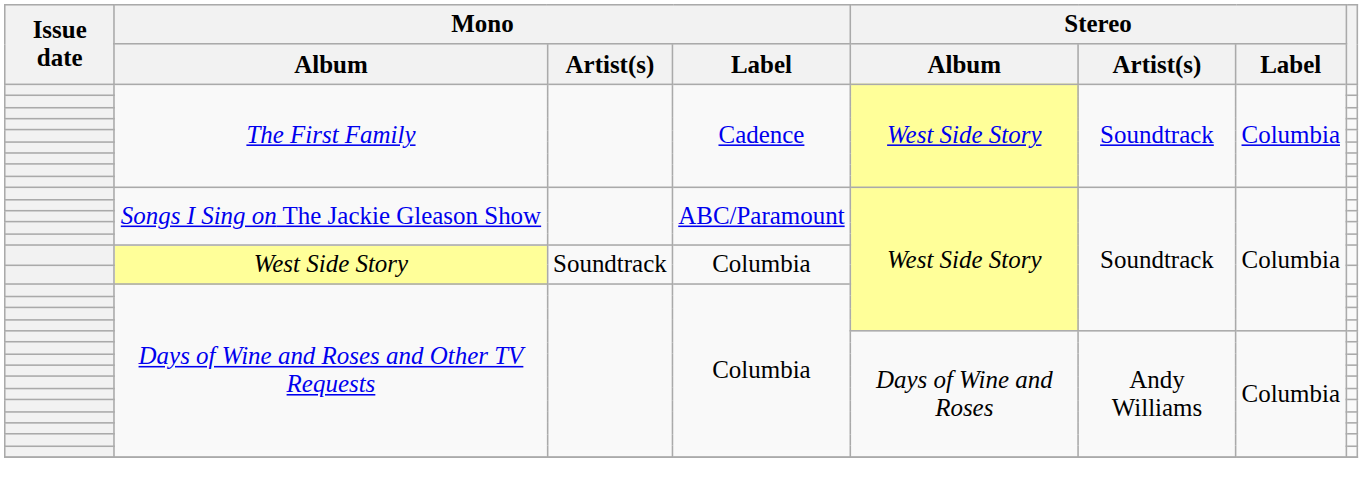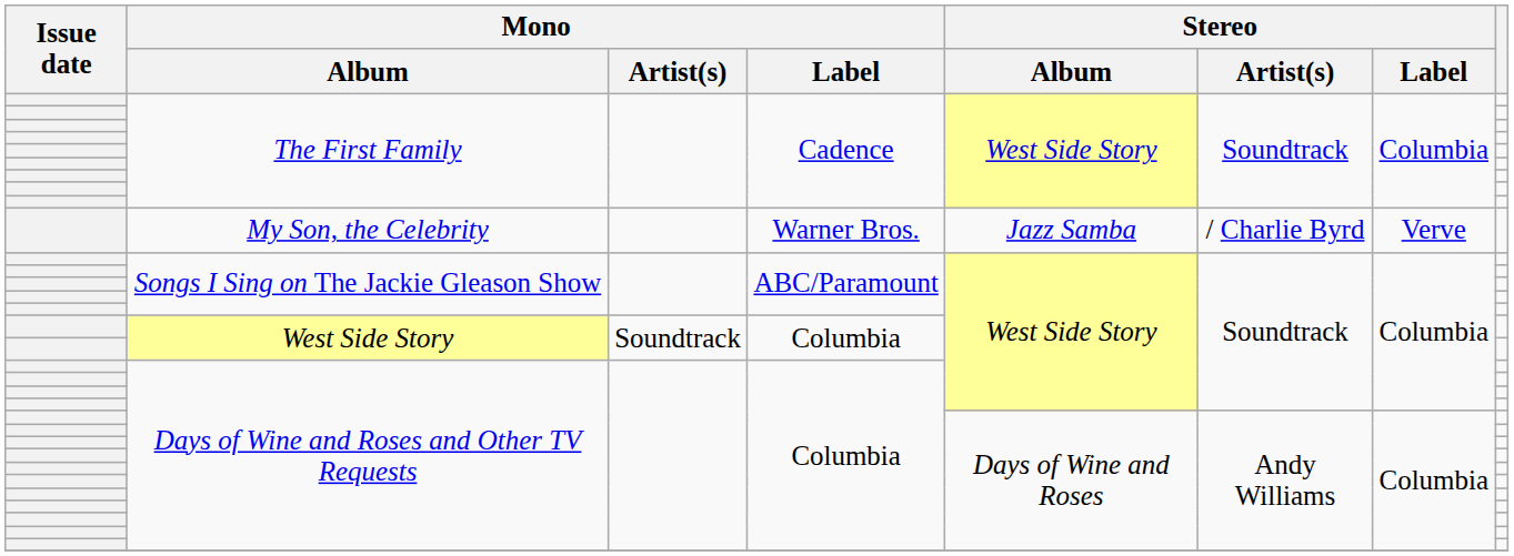 <table class="wikitable sortable plainrowheaders" style="text-align: center">
 <tr>
 <th scope=col rowspan=2>Issue date</th>
 <th scope=col colspan=3>Mono</th>
 <th scope=col colspan=3>Stereo</th>
 <th rowspan=2 scope=col class="unsortable"></th>
 </tr>
 <tr>
 <th scope=col>Album</th>
 <th scope=col>Artist(s)</th>
 <th scope=col>Label</th>
 <th scope=col>Album</th>
 <th scope=col>Artist(s)</th>
 <th scope=col>Label</th>
 </tr>
 <tr>
 <th scope="row"></th>
 <td rowspan=9><em><a href='#'>The First Family</a></em></td>
 <td rowspan=9></td>
 <td rowspan=9><a href='#'>Cadence</a></td>
 <td bgcolor=#FFFF99 rowspan="9"><em><a href='#'>West Side Story</a></em> </td>
 <td rowspan=9><a href='#'>Soundtrack</a></td>
 <td rowspan=9><a href='#'>Columbia</a></td>
 <td style="text-align: center;"></td>
 </tr>
 <tr>
 <th scope="row"></th>
 <td style="text-align: center;"></td>
 </tr>
 <tr>
 <th scope="row"></th>
 <td style="text-align: center;"></td>
 </tr>
 <tr>
 <th scope="row"></th>
 <td style="text-align: center;"></td>
 </tr>
 <tr>
 <th scope="row"></th>
 <td style="text-align: center;"></td>
 </tr>
 <tr>
 <th scope="row"></th>
 <td style="text-align: center;"></td>
 </tr>
 <tr>
 <th scope="row"></th>
 <td style="text-align: center;"></td>
 </tr>
 <tr>
 <th scope="row"></th>
 <td style="text-align: center;"></td>
 </tr>
 <tr>
 <th scope="row"></th>
+<td style="text-align: center;"></td>
+</tr>
+<tr>
+<th scope="row"></th>
+<td><em><a href='#'>My Son, the Celebrity</a></em></td>
+<td></td>
+<td><a href='#'>Warner Bros.</a></td>
+<td><em><a href='#'>Jazz Samba</a></em></td>
+<td> / <a href='#'>Charlie Byrd</a></td>
+<td><a href='#'>Verve</a></td>
 <td style="text-align: center;"></td>
 </tr>
 <tr>
 <th scope="row"></th>
 <td rowspan=5><a href='#'><em>Songs I Sing on</em> The Jackie Gleason Show</a></td>
 <td rowspan=5></td>
 <td rowspan=5><a href='#'>ABC/Paramount</a></td>
 <td bgcolor=#FFFF99 rowspan=11><em>West Side Story</em> </td>
 <td rowspan=11>Soundtrack</td>
 <td rowspan=11>Columbia</td>
 <td style="text-align: center;"></td>
 </tr>
 <tr>
 <th scope="row"></th>
 <td style="text-align: center;"></td>
 </tr>
 <tr>
 <th scope="row"></th>
 <td style="text-align: center;"></td>
 </tr>
 <tr>
 <th scope="row"></th>
 <td style="text-align: center;"></td>
 </tr>
 <tr>
 <th scope="row"></th>
 <td style="text-align: center;"></td>
 </tr>
 <tr>
 <th scope="row"></th>
 <td bgcolor=#FFFF99 rowspan=2><em>West Side Story</em> </td>
 <td rowspan=2>Soundtrack</td>
 <td rowspan=2>Columbia</td>
 <td style="text-align: center;"></td>
 </tr>
 <tr>
 <th scope="row"></th>
 <td style="text-align: center;"></td>
 </tr>
 <tr>
 <th scope="row"></th>
 <td rowspan=15><em><a href='#'>Days of Wine and Roses and Other TV Requests</a></em></td>
 <td rowspan=15></td>
 <td rowspan=15>Columbia</td>
 <td style="text-align: center;"></td>
 </tr>
 <tr>
 <th scope="row"></th>
 <td style="text-align: center;"></td>
 </tr>
 <tr>
 <th scope="row"></th>
 <td style="text-align: center;"></td>
 </tr>
 <tr>
 <th scope="row"></th>
 <td style="text-align: center;"></td>
 </tr>
 <tr>
 <th scope="row"></th>
 <td rowspan=11><em>Days of Wine and Roses</em></td>
 <td rowspan=11 data-sort-value="Williams, Andy">Andy Williams</td>
 <td rowspan=11>Columbia</td>
 <td style="text-align: center;"></td>
 </tr>
 <tr>
 <th scope="row"></th>
 <td style="text-align: center;"></td>
 </tr>
 <tr>
 <th scope="row"></th>
 <td style="text-align: center;"></td>
 </tr>
 <tr>
 <th scope="row"></th>
 <td style="text-align: center;"></td>
 </tr>
 <tr>
 <th scope="row"></th>
 <td style="text-align: center;"></td>
 </tr>
 <tr>
 <th scope="row"></th>
 <td style="text-align: center;"></td>
 </tr>
 <tr>
 <th scope="row"></th>
 <td style="text-align: center;"></td>
 </tr>
 <tr>
 <th scope="row"></th>
 <td style="text-align: center;"></td>
 </tr>
 <tr>
 <th scope="row"></th>
 <td style="text-align: center;"></td>
 </tr>
 <tr>
 <th scope="row"></th>
 <td style="text-align: center;"></td>
 </tr>
 <tr>
 <th scope="row"></th>
 <td style="text-align: center;"></td>
 </tr>
 <tr>
 </tr>
 </table>
